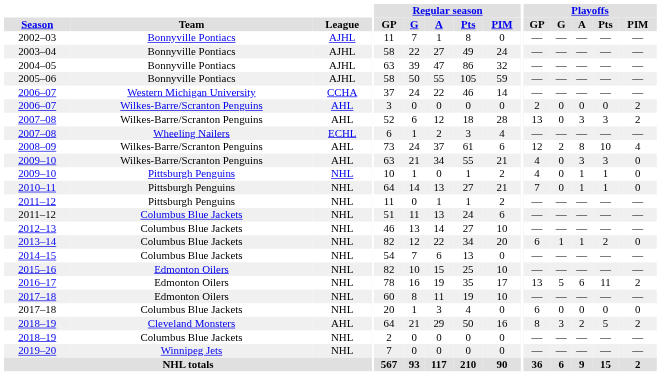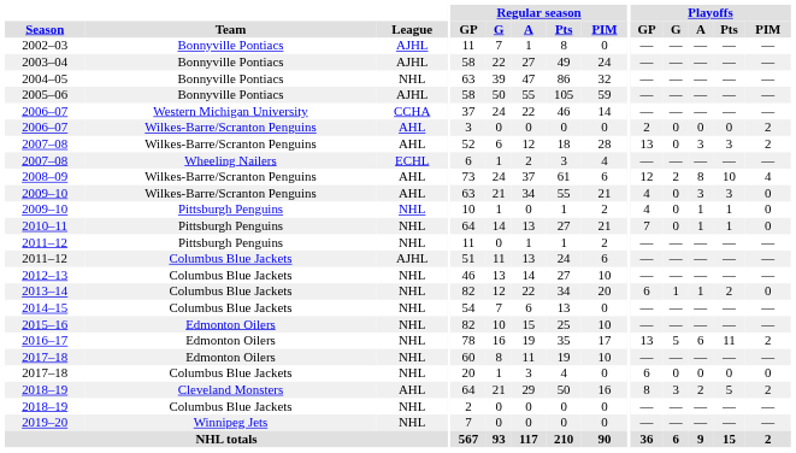 <table border="0" cellpadding="1" cellspacing="0" style="text-align:center; width:60em">
 <tr bgcolor="#e0e0e0">
 <th colspan="3" bgcolor="#ffffff"></th>
 <th rowspan="100" bgcolor="#ffffff"></th>
 <th colspan="5"><a href='#'>Regular season</a></th>
 <th rowspan="100" bgcolor="#ffffff"></th>
 <th colspan="5"><a href='#'>Playoffs</a></th>
 </tr>
 <tr bgcolor="#e0e0e0">
 <th><a href='#'>Season</a></th>
 <th>Team</th>
 <th>League</th>
 <th>GP</th>
 <th><a href='#'>G</a></th>
 <th><a href='#'>A</a></th>
 <th><a href='#'>Pts</a></th>
 <th><a href='#'>PIM</a></th>
 <th>GP</th>
 <th>G</th>
 <th>A</th>
 <th>Pts</th>
 <th>PIM</th>
 </tr>
 <tr ALIGN="center">
 <td>2002–03</td>
 <td><a href='#'>Bonnyville Pontiacs</a></td>
 <td><a href='#'>AJHL</a></td>
 <td>11</td>
 <td>7</td>
 <td>1</td>
 <td>8</td>
 <td>0</td>
 <td>—</td>
 <td>—</td>
 <td>—</td>
 <td>—</td>
 <td>—</td>
 </tr>
 <tr ALIGN="center" bgcolor="#f0f0f0">
 <td>2003–04</td>
 <td>Bonnyville Pontiacs</td>
 <td>AJHL</td>
 <td>58</td>
 <td>22</td>
 <td>27</td>
 <td>49</td>
 <td>24</td>
 <td>—</td>
 <td>—</td>
 <td>—</td>
 <td>—</td>
 <td>—</td>
 </tr>
 <tr ALIGN="center">
 <td>2004–05</td>
 <td>Bonnyville Pontiacs</td>
-<td>AJHL</td>
+<td>NHL</td>
 <td>63</td>
 <td>39</td>
 <td>47</td>
 <td>86</td>
 <td>32</td>
 <td>—</td>
 <td>—</td>
 <td>—</td>
 <td>—</td>
 <td>—</td>
 </tr>
 <tr ALIGN="center" bgcolor="#f0f0f0">
 <td>2005–06</td>
 <td>Bonnyville Pontiacs</td>
 <td>AJHL</td>
 <td>58</td>
 <td>50</td>
 <td>55</td>
 <td>105</td>
 <td>59</td>
 <td>—</td>
 <td>—</td>
 <td>—</td>
 <td>—</td>
 <td>—</td>
 </tr>
 <tr ALIGN="center">
 <td><a href='#'>2006–07</a></td>
 <td><a href='#'>Western Michigan University</a></td>
 <td><a href='#'>CCHA</a></td>
 <td>37</td>
 <td>24</td>
 <td>22</td>
 <td>46</td>
 <td>14</td>
 <td>—</td>
 <td>—</td>
 <td>—</td>
 <td>—</td>
 <td>—</td>
 </tr>
 <tr ALIGN="center" bgcolor="#f0f0f0">
 <td><a href='#'>2006–07</a></td>
 <td><a href='#'>Wilkes-Barre/Scranton Penguins</a></td>
 <td><a href='#'>AHL</a></td>
 <td>3</td>
 <td>0</td>
 <td>0</td>
 <td>0</td>
 <td>0</td>
 <td>2</td>
 <td>0</td>
 <td>0</td>
 <td>0</td>
 <td>2</td>
 </tr>
 <tr ALIGN="center">
 <td><a href='#'>2007–08</a></td>
 <td>Wilkes-Barre/Scranton Penguins</td>
 <td>AHL</td>
 <td>52</td>
 <td>6</td>
 <td>12</td>
 <td>18</td>
 <td>28</td>
 <td>13</td>
 <td>0</td>
 <td>3</td>
 <td>3</td>
 <td>2</td>
 </tr>
 <tr ALIGN="center" bgcolor="#f0f0f0">
 <td><a href='#'>2007–08</a></td>
 <td><a href='#'>Wheeling Nailers</a></td>
 <td><a href='#'>ECHL</a></td>
 <td>6</td>
 <td>1</td>
 <td>2</td>
 <td>3</td>
 <td>4</td>
 <td>—</td>
 <td>—</td>
 <td>—</td>
 <td>—</td>
 <td>—</td>
 </tr>
 <tr ALIGN="center">
 <td><a href='#'>2008–09</a></td>
 <td>Wilkes-Barre/Scranton Penguins</td>
 <td>AHL</td>
 <td>73</td>
 <td>24</td>
 <td>37</td>
 <td>61</td>
 <td>6</td>
 <td>12</td>
 <td>2</td>
 <td>8</td>
 <td>10</td>
 <td>4</td>
 </tr>
 <tr ALIGN="center" bgcolor="#f0f0f0">
 <td><a href='#'>2009–10</a></td>
 <td>Wilkes-Barre/Scranton Penguins</td>
 <td>AHL</td>
 <td>63</td>
 <td>21</td>
 <td>34</td>
 <td>55</td>
 <td>21</td>
 <td>4</td>
 <td>0</td>
 <td>3</td>
 <td>3</td>
 <td>0</td>
 </tr>
 <tr ALIGN="center">
 <td><a href='#'>2009–10</a></td>
 <td><a href='#'>Pittsburgh Penguins</a></td>
 <td><a href='#'>NHL</a></td>
 <td>10</td>
 <td>1</td>
 <td>0</td>
 <td>1</td>
 <td>2</td>
 <td>4</td>
 <td>0</td>
 <td>1</td>
 <td>1</td>
 <td>0</td>
 </tr>
 <tr ALIGN="center" bgcolor="#f0f0f0">
 <td><a href='#'>2010–11</a></td>
 <td>Pittsburgh Penguins</td>
 <td>NHL</td>
 <td>64</td>
 <td>14</td>
 <td>13</td>
 <td>27</td>
 <td>21</td>
 <td>7</td>
 <td>0</td>
 <td>1</td>
 <td>1</td>
 <td>0</td>
 </tr>
 <tr ALIGN="center">
 <td><a href='#'>2011–12</a></td>
 <td>Pittsburgh Penguins</td>
 <td>NHL</td>
 <td>11</td>
 <td>0</td>
 <td>1</td>
 <td>1</td>
 <td>2</td>
 <td>—</td>
 <td>—</td>
 <td>—</td>
 <td>—</td>
 <td>—</td>
 </tr>
 <tr ALIGN="center" bgcolor="#f0f0f0">
 <td>2011–12</td>
 <td><a href='#'>Columbus Blue Jackets</a></td>
-<td>NHL</td>
+<td>AJHL</td>
 <td>51</td>
 <td>11</td>
 <td>13</td>
 <td>24</td>
 <td>6</td>
 <td>—</td>
 <td>—</td>
 <td>—</td>
 <td>—</td>
 <td>—</td>
 </tr>
 <tr>
 <td><a href='#'>2012–13</a></td>
 <td>Columbus Blue Jackets</td>
 <td>NHL</td>
 <td>46</td>
 <td>13</td>
 <td>14</td>
 <td>27</td>
 <td>10</td>
 <td>—</td>
 <td>—</td>
 <td>—</td>
 <td>—</td>
 <td>—</td>
 </tr>
 <tr ALIGN="center" bgcolor="#f0f0f0">
 <td><a href='#'>2013–14</a></td>
 <td>Columbus Blue Jackets</td>
 <td>NHL</td>
 <td>82</td>
 <td>12</td>
 <td>22</td>
 <td>34</td>
 <td>20</td>
 <td>6</td>
 <td>1</td>
 <td>1</td>
 <td>2</td>
 <td>0</td>
 </tr>
 <tr>
 <td><a href='#'>2014–15</a></td>
 <td>Columbus Blue Jackets</td>
 <td>NHL</td>
 <td>54</td>
 <td>7</td>
 <td>6</td>
 <td>13</td>
 <td>0</td>
 <td>—</td>
 <td>—</td>
 <td>—</td>
 <td>—</td>
 <td>—</td>
 </tr>
 <tr ALIGN="center" bgcolor="#f0f0f0">
 <td><a href='#'>2015–16</a></td>
 <td><a href='#'>Edmonton Oilers</a></td>
 <td>NHL</td>
 <td>82</td>
 <td>10</td>
 <td>15</td>
 <td>25</td>
 <td>10</td>
 <td>—</td>
 <td>—</td>
 <td>—</td>
 <td>—</td>
 <td>—</td>
 </tr>
 <tr>
 <td><a href='#'>2016–17</a></td>
 <td>Edmonton Oilers</td>
 <td>NHL</td>
 <td>78</td>
 <td>16</td>
 <td>19</td>
 <td>35</td>
 <td>17</td>
 <td>13</td>
 <td>5</td>
 <td>6</td>
 <td>11</td>
 <td>2</td>
 </tr>
 <tr ALIGN="center" bgcolor="#f0f0f0">
 <td><a href='#'>2017–18</a></td>
 <td>Edmonton Oilers</td>
 <td>NHL</td>
 <td>60</td>
 <td>8</td>
 <td>11</td>
 <td>19</td>
 <td>10</td>
 <td>—</td>
 <td>—</td>
 <td>—</td>
 <td>—</td>
 <td>—</td>
 </tr>
 <tr>
 <td>2017–18</td>
 <td>Columbus Blue Jackets</td>
 <td>NHL</td>
 <td>20</td>
 <td>1</td>
 <td>3</td>
 <td>4</td>
 <td>0</td>
 <td>6</td>
 <td>0</td>
 <td>0</td>
 <td>0</td>
 <td>0</td>
 </tr>
 <tr ALIGN="center" bgcolor="#f0f0f0">
 <td><a href='#'>2018–19</a></td>
 <td><a href='#'>Cleveland Monsters</a></td>
 <td>AHL</td>
 <td>64</td>
 <td>21</td>
 <td>29</td>
 <td>50</td>
 <td>16</td>
 <td>8</td>
 <td>3</td>
 <td>2</td>
 <td>5</td>
 <td>2</td>
 </tr>
 <tr ALIGN="center">
 <td><a href='#'>2018–19</a></td>
 <td>Columbus Blue Jackets</td>
 <td>NHL</td>
 <td>2</td>
 <td>0</td>
 <td>0</td>
 <td>0</td>
 <td>0</td>
 <td>—</td>
 <td>—</td>
 <td>—</td>
 <td>—</td>
 <td>—</td>
 </tr>
 <tr ALIGN="center" bgcolor="#f0f0f0">
 <td><a href='#'>2019–20</a></td>
 <td><a href='#'>Winnipeg Jets</a></td>
 <td>NHL</td>
 <td>7</td>
 <td>0</td>
 <td>0</td>
 <td>0</td>
 <td>0</td>
 <td>—</td>
 <td>—</td>
 <td>—</td>
 <td>—</td>
 <td>—</td>
 </tr>
 <tr bgcolor="#e0e0e0">
 <th colspan="3">NHL totals</th>
 <th>567</th>
 <th>93</th>
 <th>117</th>
 <th>210</th>
 <th>90</th>
 <th>36</th>
 <th>6</th>
 <th>9</th>
 <th>15</th>
 <th>2</th>
 </tr>
 </table>
